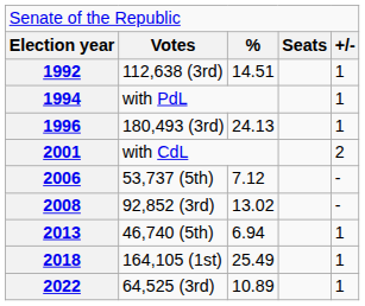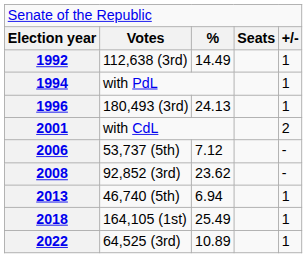 <table class="wikitable">
 <tr>
 <td colspan="6"><a href='#'>Senate of the Republic</a></td>
 </tr>
 <tr>
 <th>Election year</th>
 <th>Votes</th>
 <th>%</th>
 <th>Seats</th>
 <th>+/-</th>
 </tr>
 <tr>
 <th><a href='#'>1992</a></th>
 <td>112,638 (3rd)</td>
-<td>14.51</td>
+<td>14.49</td>
 <td></td>
 <td> 1</td>
 </tr>
 <tr>
 <th><a href='#'>1994</a></th>
 <td colspan="2">with <a href='#'>PdL</a></td>
 <td></td>
 <td> 1</td>
 </tr>
 <tr>
 <th><a href='#'>1996</a></th>
 <td>180,493 (3rd)</td>
 <td>24.13</td>
 <td></td>
 <td> 1</td>
 </tr>
 <tr>
 <th><a href='#'>2001</a></th>
 <td colspan="2">with <a href='#'>CdL</a></td>
 <td></td>
 <td> 2</td>
 </tr>
 <tr>
 <th><a href='#'>2006</a></th>
 <td>53,737 (5th)</td>
 <td>7.12</td>
 <td></td>
 <td>-</td>
 </tr>
 <tr>
 <th><a href='#'>2008</a></th>
 <td>92,852 (3rd)</td>
-<td>13.02</td>
+<td>23.62</td>
 <td></td>
 <td>-</td>
 </tr>
 <tr>
 <th><a href='#'>2013</a></th>
 <td>46,740 (5th)</td>
 <td>6.94</td>
 <td></td>
 <td> 1</td>
 </tr>
 <tr>
 <th><a href='#'>2018</a></th>
 <td>164,105 (1st)</td>
 <td>25.49</td>
 <td></td>
 <td> 1</td>
 </tr>
 <tr>
 <th><a href='#'>2022</a></th>
 <td>64,525 (3rd)</td>
 <td>10.89</td>
 <td></td>
 <td> 1</td>
 </tr>
 </table>
